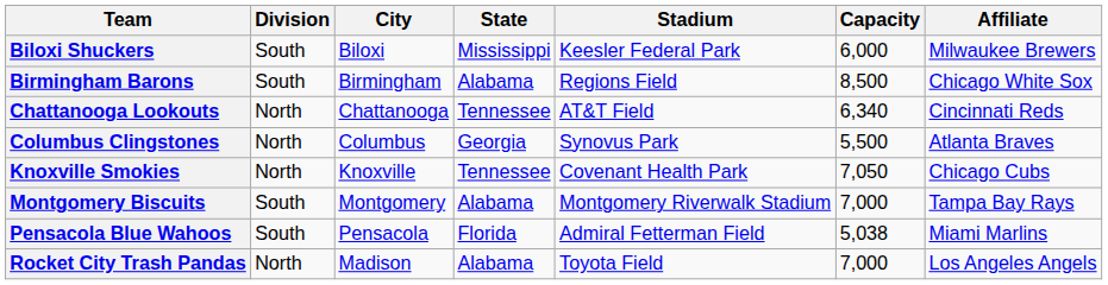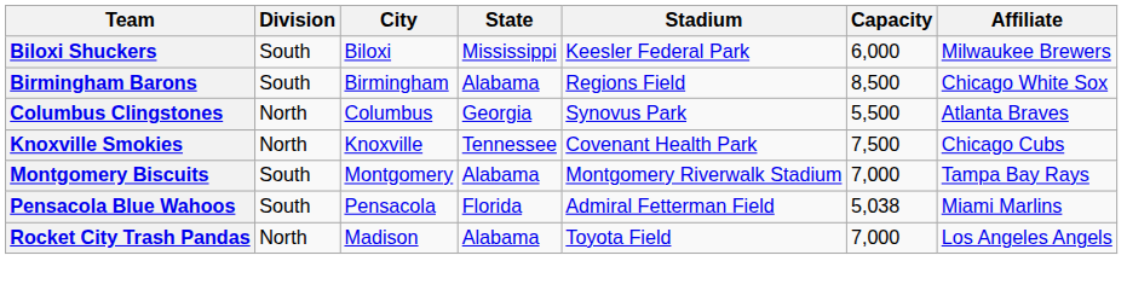 <table class="wikitable sortable">
 <tr>
 <th scope="col">Team</th>
 <th scope="col">Division</th>
 <th scope="col">City</th>
 <th scope="col">State</th>
 <th scope="col">Stadium</th>
 <th scope="col">Capacity</th>
 <th scope="col">Affiliate</th>
 </tr>
 <tr>
 <th scope="row" style="text-align:left"><a href='#'>Biloxi Shuckers</a></th>
 <td>South</td>
 <td><a href='#'>Biloxi</a></td>
 <td><a href='#'>Mississippi</a></td>
 <td><a href='#'>Keesler Federal Park</a></td>
 <td>6,000</td>
 <td><a href='#'>Milwaukee Brewers</a></td>
 </tr>
 <tr>
 <th scope="row" style="text-align:left"><a href='#'>Birmingham Barons</a></th>
 <td>South</td>
 <td><a href='#'>Birmingham</a></td>
 <td><a href='#'>Alabama</a></td>
 <td><a href='#'>Regions Field</a></td>
 <td>8,500</td>
 <td><a href='#'>Chicago White Sox</a></td>
 </tr>
 <tr>
-<th scope="row" style="text-align:left"><a href='#'>Chattanooga Lookouts</a></th>
-<td>North</td>
-<td><a href='#'>Chattanooga</a></td>
-<td><a href='#'>Tennessee</a></td>
-<td><a href='#'>AT&T Field</a></td>
-<td>6,340</td>
-<td><a href='#'>Cincinnati Reds</a></td>
-</tr>
-<tr>
 <th scope="row" style="text-align:left"><a href='#'>Columbus Clingstones</a></th>
 <td>North</td>
 <td><a href='#'>Columbus</a></td>
 <td><a href='#'>Georgia</a></td>
 <td><a href='#'>Synovus Park</a></td>
 <td>5,500</td>
 <td><a href='#'>Atlanta Braves</a></td>
 </tr>
 <tr>
 <th scope="row" style="text-align:left"><a href='#'>Knoxville Smokies</a></th>
 <td>North</td>
 <td><a href='#'>Knoxville</a></td>
 <td><a href='#'>Tennessee</a></td>
 <td><a href='#'>Covenant Health Park</a></td>
-<td>7,050</td>
+<td>7,500</td>
 <td><a href='#'>Chicago Cubs</a></td>
 </tr>
 <tr>
 <th scope="row" style="text-align:left"><a href='#'>Montgomery Biscuits</a></th>
 <td>South</td>
 <td><a href='#'>Montgomery</a></td>
 <td><a href='#'>Alabama</a></td>
 <td><a href='#'>Montgomery Riverwalk Stadium</a></td>
 <td>7,000</td>
 <td><a href='#'>Tampa Bay Rays</a></td>
 </tr>
 <tr>
 <th scope="row" style="text-align:left"><a href='#'>Pensacola Blue Wahoos</a></th>
 <td>South</td>
 <td><a href='#'>Pensacola</a></td>
 <td><a href='#'>Florida</a></td>
 <td><a href='#'>Admiral Fetterman Field</a></td>
 <td>5,038</td>
 <td><a href='#'>Miami Marlins</a></td>
 </tr>
 <tr>
 <th scope="row" style="text-align:left"><a href='#'>Rocket City Trash Pandas</a></th>
 <td>North</td>
 <td><a href='#'>Madison</a></td>
 <td><a href='#'>Alabama</a></td>
 <td><a href='#'>Toyota Field</a></td>
 <td>7,000</td>
 <td><a href='#'>Los Angeles Angels</a></td>
 </tr>
 </table>
